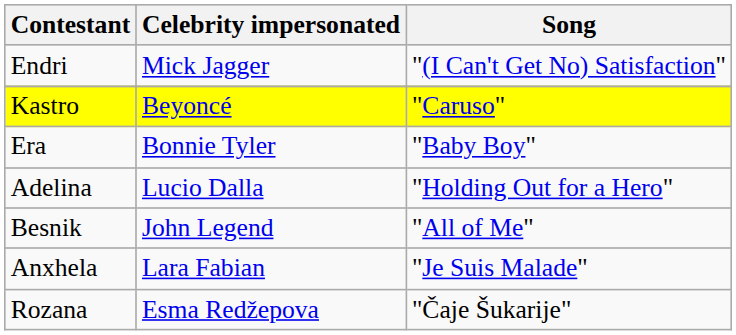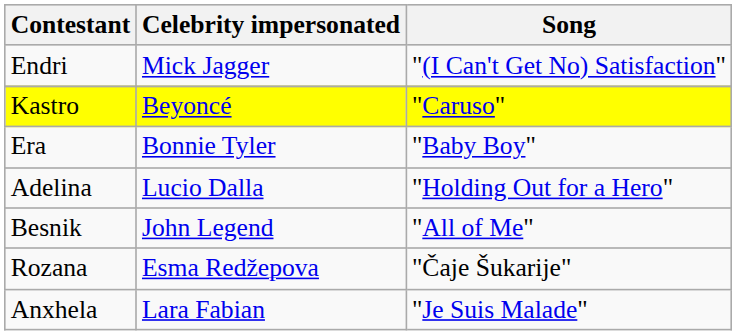 <table class="wikitable">
 <tr>
 <th>Contestant</th>
 <th>Celebrity impersonated</th>
 <th>Song</th>
 </tr>
 <tr>
 <td>Endri</td>
 <td><a href='#'>Mick Jagger</a></td>
 <td>"<a href='#'>(I Can't Get No) Satisfaction</a>"</td>
 </tr>
 <tr>
 </tr>
 <tr style="background:yellow">
 <td>Kastro</td>
 <td><a href='#'>Beyoncé</a></td>
 <td>"<a href='#'>Caruso</a>"</td>
 </tr>
 <tr>
 <td>Era</td>
 <td><a href='#'>Bonnie Tyler</a></td>
 <td>"<a href='#'>Baby Boy</a>"</td>
 </tr>
 <tr>
 <td>Adelina</td>
 <td><a href='#'>Lucio Dalla</a></td>
 <td>"<a href='#'>Holding Out for a Hero</a>"</td>
 </tr>
 <tr>
 <td>Besnik</td>
 <td><a href='#'>John Legend</a></td>
 <td>"<a href='#'>All of Me</a>"</td>
 </tr>
 <tr>
+<td>Rozana</td>
+<td><a href='#'>Esma Redžepova</a></td>
+<td>"Čaje Šukarije"</td>
+</tr>
+<tr>
 <td>Anxhela</td>
 <td><a href='#'>Lara Fabian</a></td>
 <td>"<a href='#'>Je Suis Malade</a>"</td>
 </tr>
-<tr>
-<td>Rozana</td>
-<td><a href='#'>Esma Redžepova</a></td>
-<td>"Čaje Šukarije"</td>
-</tr>
 </table>
